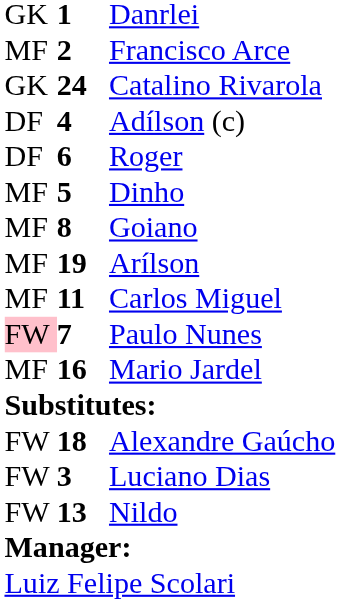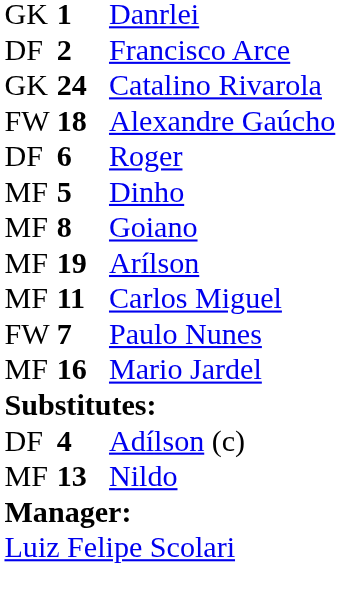 <table cellspacing="0" cellpadding="0" style="font-size:90%; margin:0.2em auto;">
 <tr>
 <th width="25"></th>
 <th width="25"></th>
 </tr>
 <tr>
 <td>GK</td>
 <td><strong>1</strong></td>
 <td> <a href='#'>Danrlei</a></td>
 <td></td>
 </tr>
 <tr>
-<td>MF</td>
+<td>DF</td>
 <td><strong>2</strong></td>
 <td> <a href='#'>Francisco Arce</a></td>
 <td></td>
 </tr>
 <tr>
 <td>GK</td>
 <td><strong>24</strong></td>
 <td> <a href='#'>Catalino Rivarola</a></td>
 <td></td>
 </tr>
 <tr>
-<td>DF</td>
-<td><strong>4</strong></td>
-<td> <a href='#'>Adílson</a> (c)</td>
+<td>FW</td>
+<td><strong>18</strong></td>
+<td> <a href='#'>Alexandre Gaúcho</a></td>
 <td></td>
-<td></td>
+<td> </td>
 </tr>
 <tr>
 <td>DF</td>
 <td><strong>6</strong></td>
 <td> <a href='#'>Roger</a></td>
 </tr>
 <tr>
 <td>MF</td>
 <td><strong>5</strong></td>
 <td> <a href='#'>Dinho</a></td>
 <td></td>
 </tr>
 <tr>
 <td>MF</td>
 <td><strong>8</strong></td>
 <td> <a href='#'>Goiano</a></td>
 </tr>
 <tr>
 <td>MF</td>
 <td><strong>19</strong></td>
 <td> <a href='#'>Arílson</a></td>
 </tr>
 <tr>
 <td>MF</td>
 <td><strong>11</strong></td>
 <td> <a href='#'>Carlos Miguel</a></td>
 </tr>
 <tr>
-<td style="background: pink;">FW</td>
+<td>FW</td>
 <td><strong>7</strong></td>
 <td> <a href='#'>Paulo Nunes</a></td>
 <td> </td>
 </tr>
 <tr>
 <td>MF</td>
 <td><strong>16</strong></td>
 <td> <a href='#'>Mario Jardel</a></td>
 <td></td>
 <td></td>
 </tr>
 <tr>
 <td colspan=3><strong>Substitutes:</strong></td>
 </tr>
 <tr>
-<td>FW</td>
-<td><strong>18</strong></td>
-<td> <a href='#'>Alexandre Gaúcho</a></td>
-<td></td>
-<td> </td>
-</tr>
-<tr>
-<td>FW</td>
-<td><strong>3</strong></td>
-<td> <a href='#'>Luciano Dias</a></td>
+<td>DF</td>
+<td><strong>4</strong></td>
+<td> <a href='#'>Adílson</a> (c)</td>
 <td></td>
 <td></td>
 </tr>
 <tr>
-<td>FW</td>
+<td>MF</td>
 <td><strong>13</strong></td>
 <td> <a href='#'>Nildo</a></td>
 <td></td>
 <td></td>
 </tr>
 <tr>
 <td colspan=3><strong>Manager:</strong></td>
 </tr>
 <tr>
 <td colspan=4> <a href='#'>Luiz Felipe Scolari</a></td>
 </tr>
 </table>
